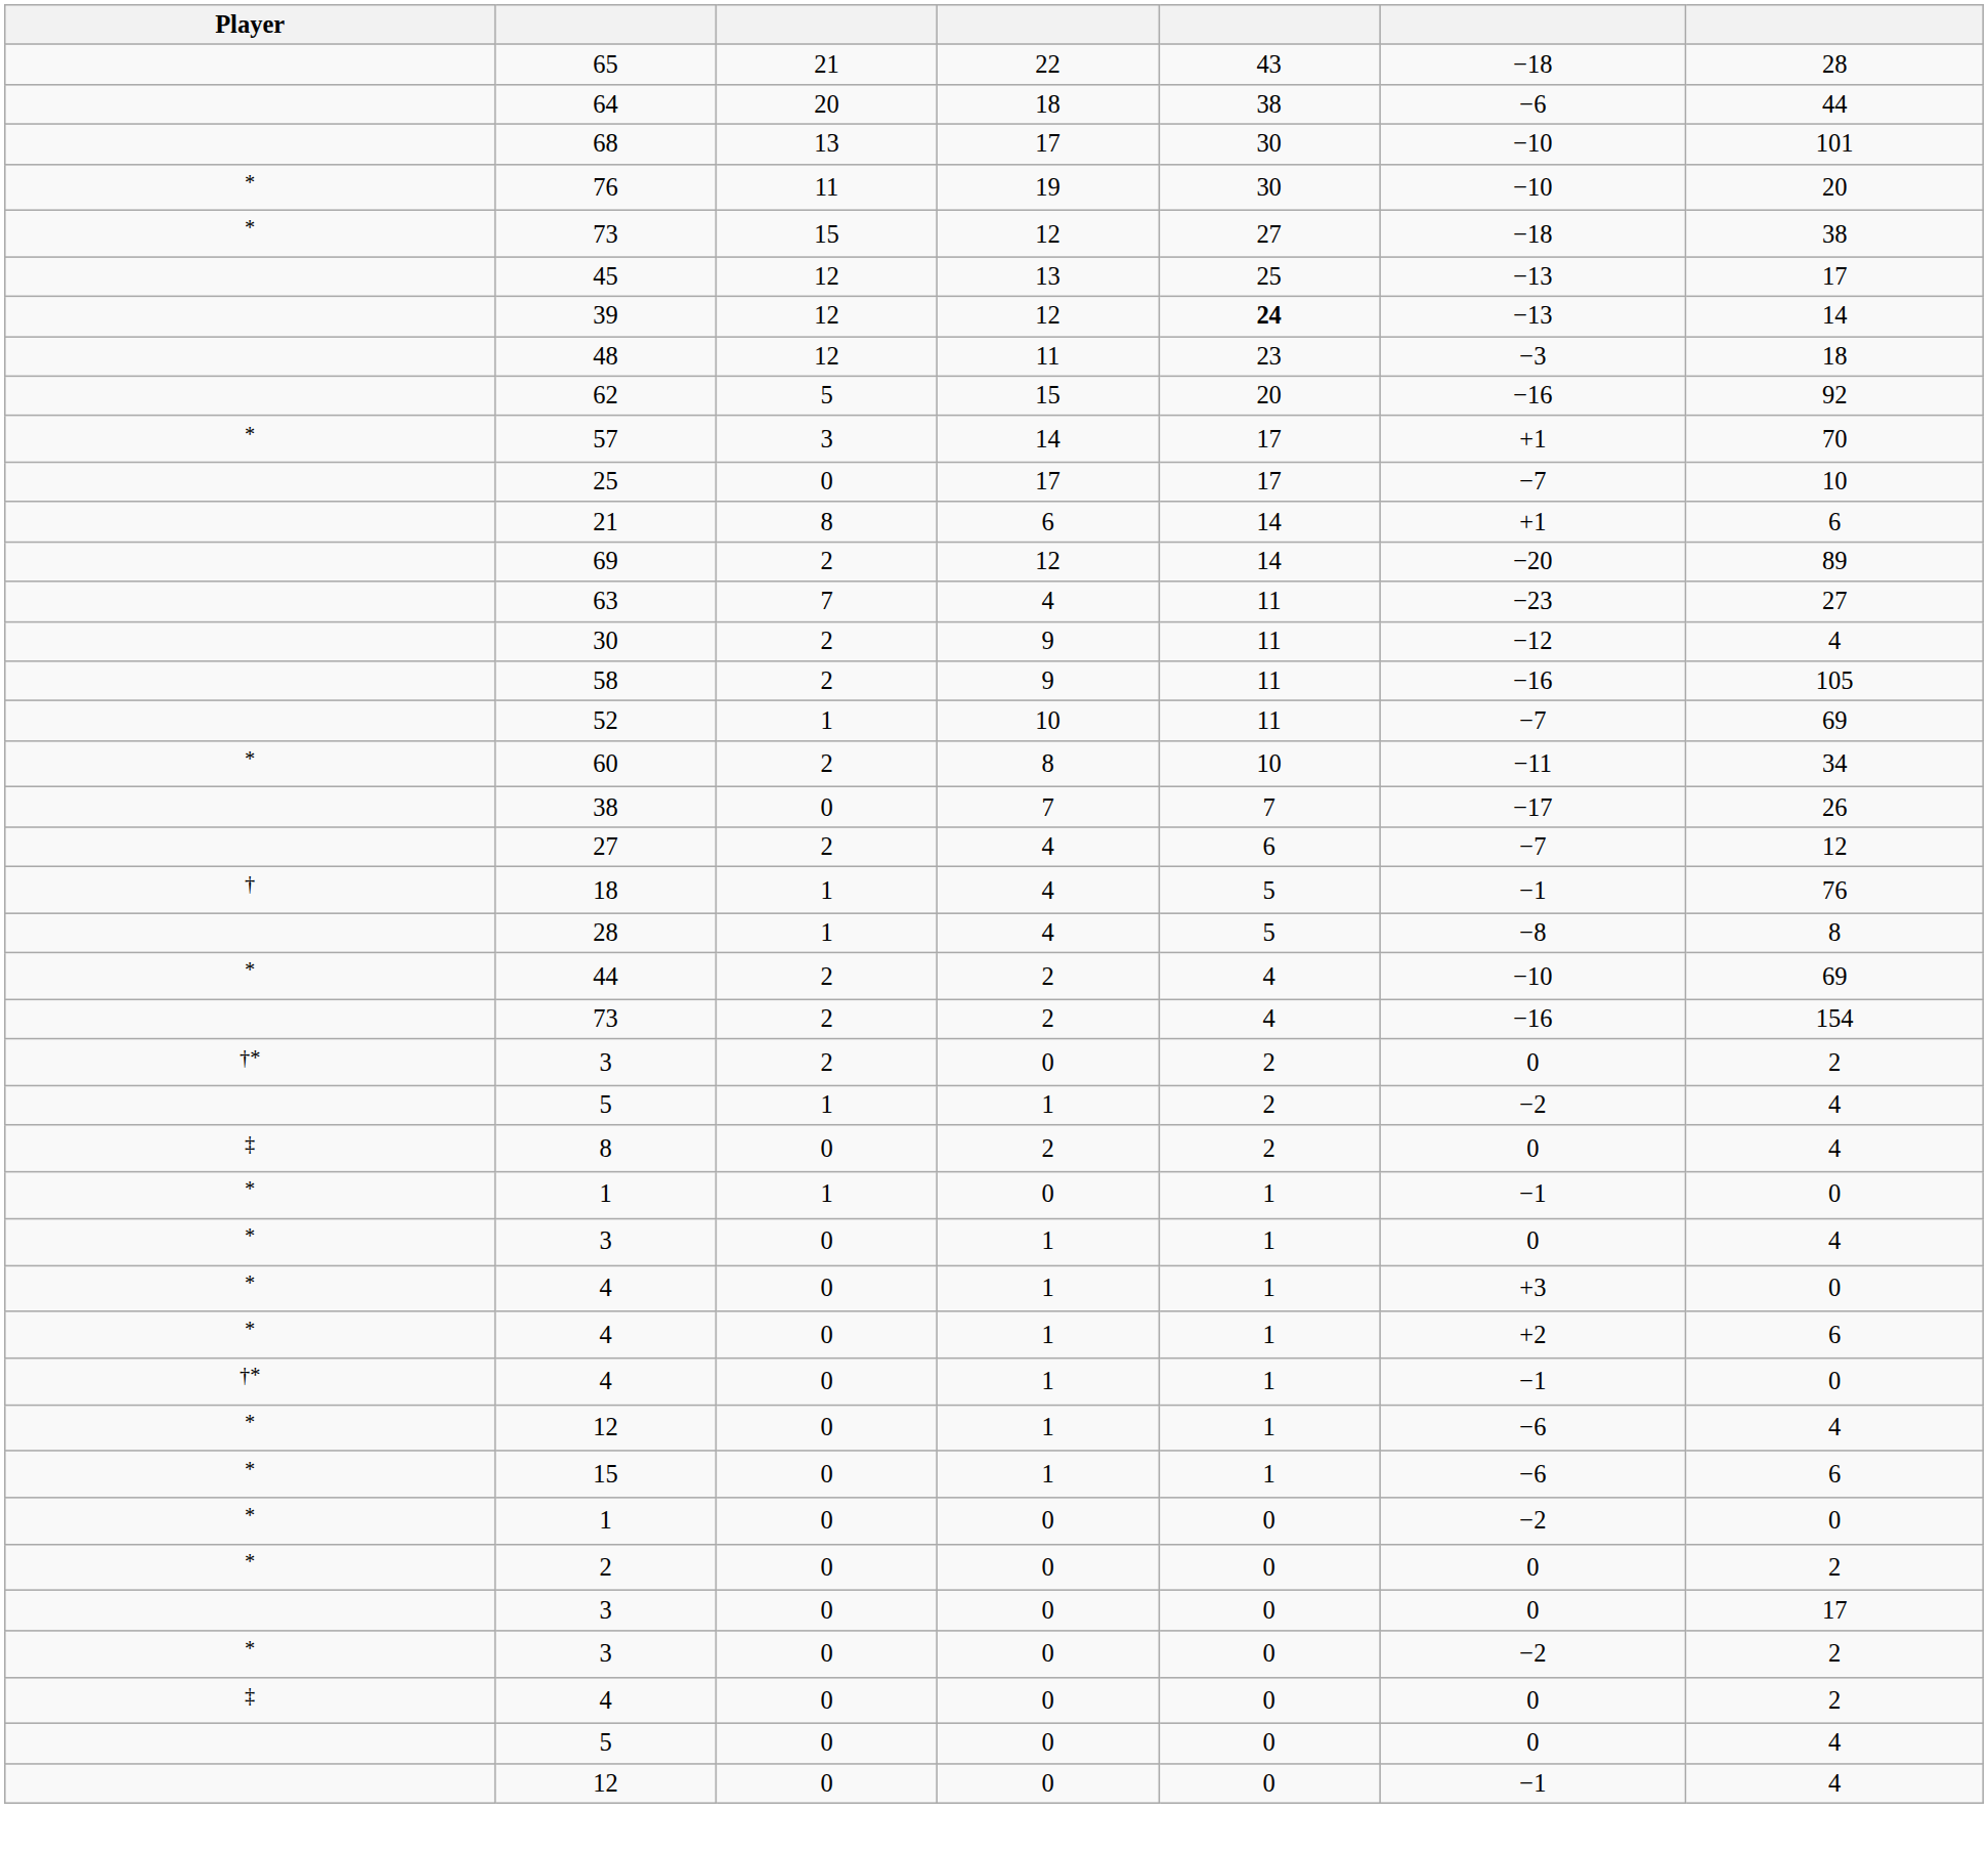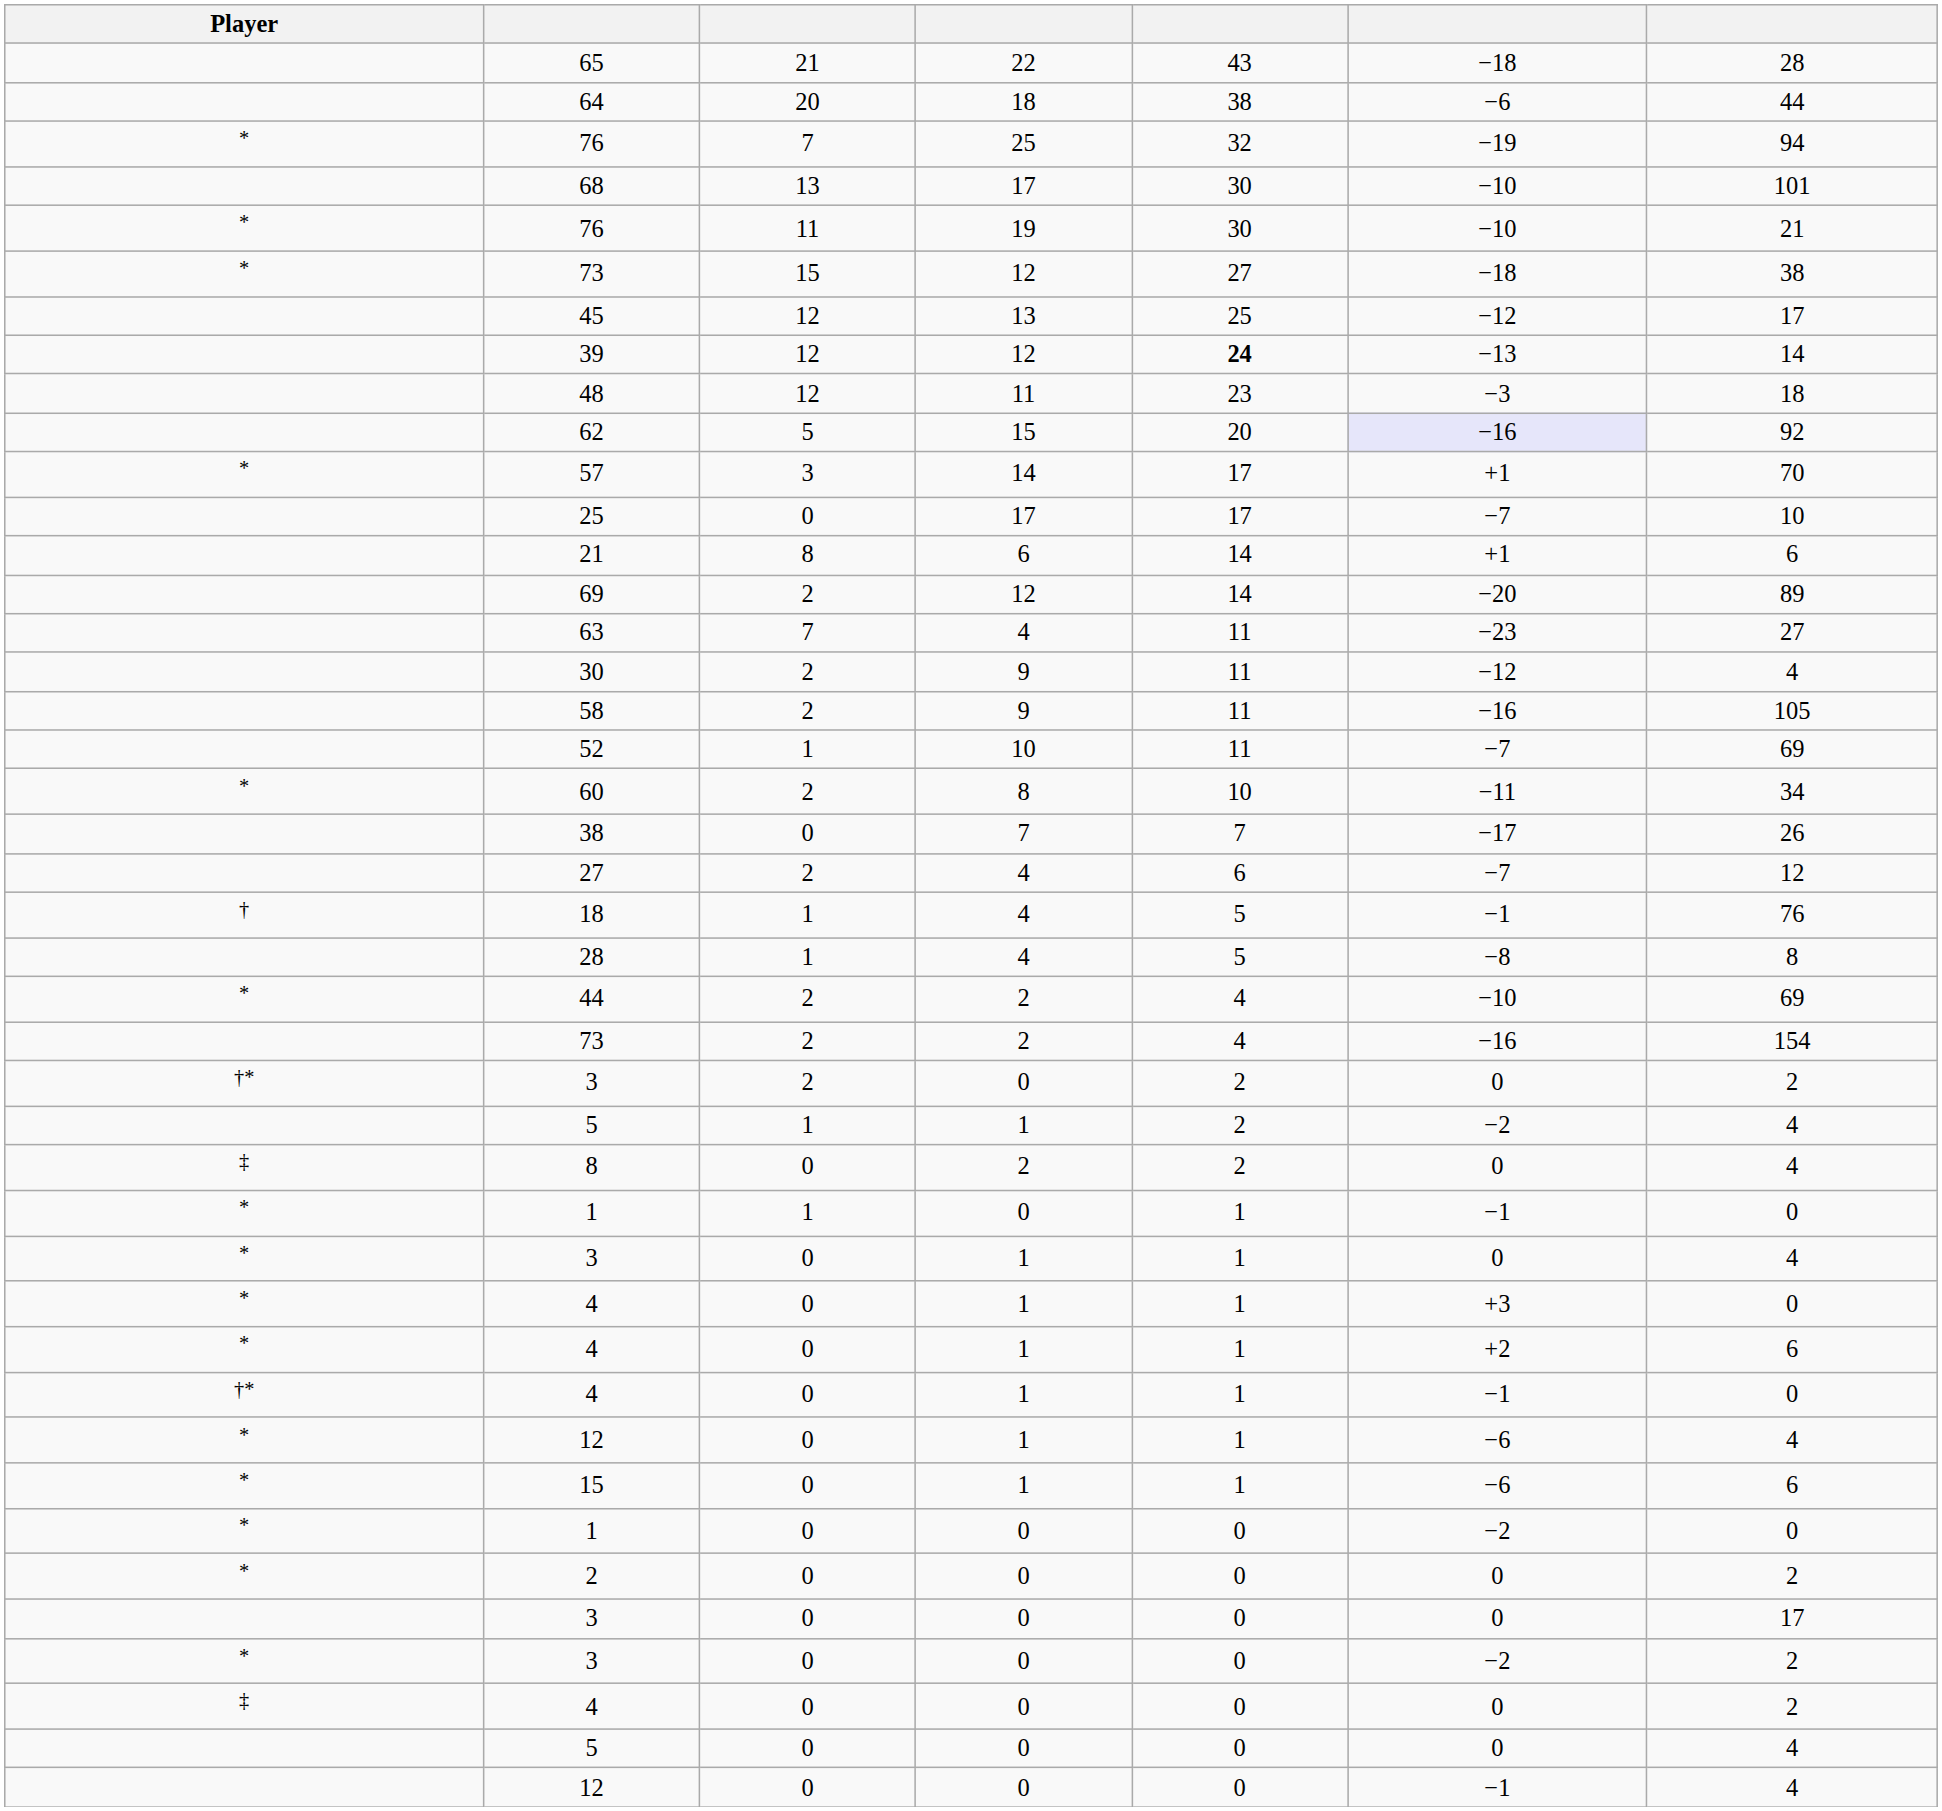 <table class="wikitable sortable" style="width:100%;">
 <tr align=center>
 <th>Player</th>
 <th></th>
 <th></th>
 <th></th>
 <th></th>
 <th data-sort-type="number"></th>
 <th></th>
 </tr>
 <tr align=center>
 <td></td>
 <td>65</td>
 <td>21</td>
 <td>22</td>
 <td>43</td>
 <td>−18</td>
 <td>28</td>
 </tr>
 <tr align=center>
 <td></td>
 <td>64</td>
 <td>20</td>
 <td>18</td>
 <td>38</td>
 <td>−6</td>
 <td>44</td>
 </tr>
 <tr align=center>
+<td><sup>*</sup></td>
+<td>76</td>
+<td>7</td>
+<td>25</td>
+<td>32</td>
+<td>−19</td>
+<td>94</td>
+</tr>
+<tr align=center>
 <td></td>
 <td>68</td>
 <td>13</td>
 <td>17</td>
 <td>30</td>
 <td>−10</td>
 <td>101</td>
 </tr>
 <tr align=center>
 <td><sup>*</sup></td>
 <td>76</td>
 <td>11</td>
 <td>19</td>
 <td>30</td>
 <td>−10</td>
-<td>20</td>
+<td>21</td>
 </tr>
 <tr align=center>
 <td><sup>*</sup></td>
 <td>73</td>
 <td>15</td>
 <td>12</td>
 <td>27</td>
 <td>−18</td>
 <td>38</td>
 </tr>
 <tr align=center>
 <td></td>
 <td>45</td>
 <td>12</td>
 <td>13</td>
 <td>25</td>
-<td>−13</td>
+<td>−12</td>
 <td>17</td>
 </tr>
 <tr align=center>
 <td></td>
 <td>39</td>
 <td>12</td>
 <td>12</td>
 <td><strong>24</strong></td>
 <td>−13</td>
 <td>14</td>
 </tr>
 <tr align=center>
 <td></td>
 <td>48</td>
 <td>12</td>
 <td>11</td>
 <td>23</td>
 <td>−3</td>
 <td>18</td>
 </tr>
 <tr align=center>
 <td></td>
 <td>62</td>
 <td>5</td>
 <td>15</td>
 <td>20</td>
-<td>−16</td>
+<td style="background: lavender;">−16</td>
 <td>92</td>
 </tr>
 <tr align=center>
 <td><sup>*</sup></td>
 <td>57</td>
 <td>3</td>
 <td>14</td>
 <td>17</td>
 <td>+1</td>
 <td>70</td>
 </tr>
 <tr align=center>
 <td></td>
 <td>25</td>
 <td>0</td>
 <td>17</td>
 <td>17</td>
 <td>−7</td>
 <td>10</td>
 </tr>
 <tr align=center>
 <td></td>
 <td>21</td>
 <td>8</td>
 <td>6</td>
 <td>14</td>
 <td>+1</td>
 <td>6</td>
 </tr>
 <tr align=center>
 <td></td>
 <td>69</td>
 <td>2</td>
 <td>12</td>
 <td>14</td>
 <td>−20</td>
 <td>89</td>
 </tr>
 <tr align=center>
 <td></td>
 <td>63</td>
 <td>7</td>
 <td>4</td>
 <td>11</td>
 <td>−23</td>
 <td>27</td>
 </tr>
 <tr align=center>
 <td></td>
 <td>30</td>
 <td>2</td>
 <td>9</td>
 <td>11</td>
 <td>−12</td>
 <td>4</td>
 </tr>
 <tr align=center>
 <td></td>
 <td>58</td>
 <td>2</td>
 <td>9</td>
 <td>11</td>
 <td>−16</td>
 <td>105</td>
 </tr>
 <tr align=center>
 <td></td>
 <td>52</td>
 <td>1</td>
 <td>10</td>
 <td>11</td>
 <td>−7</td>
 <td>69</td>
 </tr>
 <tr align=center>
 <td><sup>*</sup></td>
 <td>60</td>
 <td>2</td>
 <td>8</td>
 <td>10</td>
 <td>−11</td>
 <td>34</td>
 </tr>
 <tr align=center>
 <td></td>
 <td>38</td>
 <td>0</td>
 <td>7</td>
 <td>7</td>
 <td>−17</td>
 <td>26</td>
 </tr>
 <tr align=center>
 <td></td>
 <td>27</td>
 <td>2</td>
 <td>4</td>
 <td>6</td>
 <td>−7</td>
 <td>12</td>
 </tr>
 <tr align=center>
 <td><sup>†</sup></td>
 <td>18</td>
 <td>1</td>
 <td>4</td>
 <td>5</td>
 <td>−1</td>
 <td>76</td>
 </tr>
 <tr align=center>
 <td></td>
 <td>28</td>
 <td>1</td>
 <td>4</td>
 <td>5</td>
 <td>−8</td>
 <td>8</td>
 </tr>
 <tr align=center>
 <td><sup>*</sup></td>
 <td>44</td>
 <td>2</td>
 <td>2</td>
 <td>4</td>
 <td>−10</td>
 <td>69</td>
 </tr>
 <tr align=center>
 <td></td>
 <td>73</td>
 <td>2</td>
 <td>2</td>
 <td>4</td>
 <td>−16</td>
 <td>154</td>
 </tr>
 <tr align=center>
 <td><sup>†*</sup></td>
 <td>3</td>
 <td>2</td>
 <td>0</td>
 <td>2</td>
 <td>0</td>
 <td>2</td>
 </tr>
 <tr align=center>
 <td></td>
 <td>5</td>
 <td>1</td>
 <td>1</td>
 <td>2</td>
 <td>−2</td>
 <td>4</td>
 </tr>
 <tr align=center>
 <td><sup>‡</sup></td>
 <td>8</td>
 <td>0</td>
 <td>2</td>
 <td>2</td>
 <td>0</td>
 <td>4</td>
 </tr>
 <tr align=center>
 <td><sup>*</sup></td>
 <td>1</td>
 <td>1</td>
 <td>0</td>
 <td>1</td>
 <td>−1</td>
 <td>0</td>
 </tr>
 <tr align=center>
 <td><sup>*</sup></td>
 <td>3</td>
 <td>0</td>
 <td>1</td>
 <td>1</td>
 <td>0</td>
 <td>4</td>
 </tr>
 <tr align=center>
 <td><sup>*</sup></td>
 <td>4</td>
 <td>0</td>
 <td>1</td>
 <td>1</td>
 <td>+3</td>
 <td>0</td>
 </tr>
 <tr align=center>
 <td><sup>*</sup></td>
 <td>4</td>
 <td>0</td>
 <td>1</td>
 <td>1</td>
 <td>+2</td>
 <td>6</td>
 </tr>
 <tr align=center>
 <td><sup>†*</sup></td>
 <td>4</td>
 <td>0</td>
 <td>1</td>
 <td>1</td>
 <td>−1</td>
 <td>0</td>
 </tr>
 <tr align=center>
 <td><sup>*</sup></td>
 <td>12</td>
 <td>0</td>
 <td>1</td>
 <td>1</td>
 <td>−6</td>
 <td>4</td>
 </tr>
 <tr align=center>
 <td><sup>*</sup></td>
 <td>15</td>
 <td>0</td>
 <td>1</td>
 <td>1</td>
 <td>−6</td>
 <td>6</td>
 </tr>
 <tr align=center>
 <td><sup>*</sup></td>
 <td>1</td>
 <td>0</td>
 <td>0</td>
 <td>0</td>
 <td>−2</td>
 <td>0</td>
 </tr>
 <tr align=center>
 <td><sup>*</sup></td>
 <td>2</td>
 <td>0</td>
 <td>0</td>
 <td>0</td>
 <td>0</td>
 <td>2</td>
 </tr>
 <tr align=center>
 <td></td>
 <td>3</td>
 <td>0</td>
 <td>0</td>
 <td>0</td>
 <td>0</td>
 <td>17</td>
 </tr>
 <tr align=center>
 <td><sup>*</sup></td>
 <td>3</td>
 <td>0</td>
 <td>0</td>
 <td>0</td>
 <td>−2</td>
 <td>2</td>
 </tr>
 <tr align=center>
 <td><sup>‡</sup></td>
 <td>4</td>
 <td>0</td>
 <td>0</td>
 <td>0</td>
 <td>0</td>
 <td>2</td>
 </tr>
 <tr align=center>
 <td></td>
 <td>5</td>
 <td>0</td>
 <td>0</td>
 <td>0</td>
 <td>0</td>
 <td>4</td>
 </tr>
 <tr align=center>
 <td></td>
 <td>12</td>
 <td>0</td>
 <td>0</td>
 <td>0</td>
 <td>−1</td>
 <td>4</td>
 </tr>
 </table>
